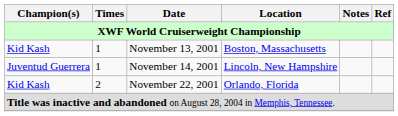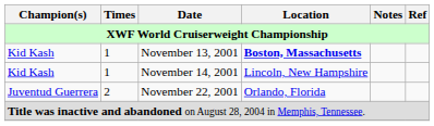 <table class="wikitable">
 <tr>
 <th>Champion(s)</th>
 <th>Times</th>
 <th>Date</th>
 <th>Location</th>
 <th>Notes</th>
 <th>Ref</th>
 </tr>
 <tr>
 <td align=center colspan=6 style="background: #ccffcc;"><strong>XWF World Cruiserweight Championship</strong></td>
 </tr>
 <tr>
 <td><a href='#'>Kid Kash</a></td>
 <td>1</td>
 <td>November 13, 2001</td>
-<td><a href='#'>Boston, Massachusetts</a></td>
+<td><strong><a href='#'>Boston, Massachusetts</a></strong></td>
 <td></td>
 <td></td>
 </tr>
 <tr>
-<td><a href='#'>Juventud Guerrera</a></td>
+<td><a href='#'>Kid Kash</a></td>
 <td>1</td>
 <td>November 14, 2001</td>
 <td><a href='#'>Lincoln, New Hampshire</a></td>
 <td></td>
 <td></td>
 </tr>
 <tr>
-<td><a href='#'>Kid Kash</a></td>
+<td><a href='#'>Juventud Guerrera</a></td>
 <td>2</td>
 <td>November 22, 2001</td>
 <td><a href='#'>Orlando, Florida</a></td>
 <td></td>
 <td></td>
 </tr>
 <tr>
 <td colspan=6 style="background: #dddddd;"><strong>Title was inactive and abandoned</strong> <small> on August 28, 2004 in <a href='#'>Memphis, Tennessee</a>.</small></td>
 </tr>
 <tr>
 </tr>
 </table>
